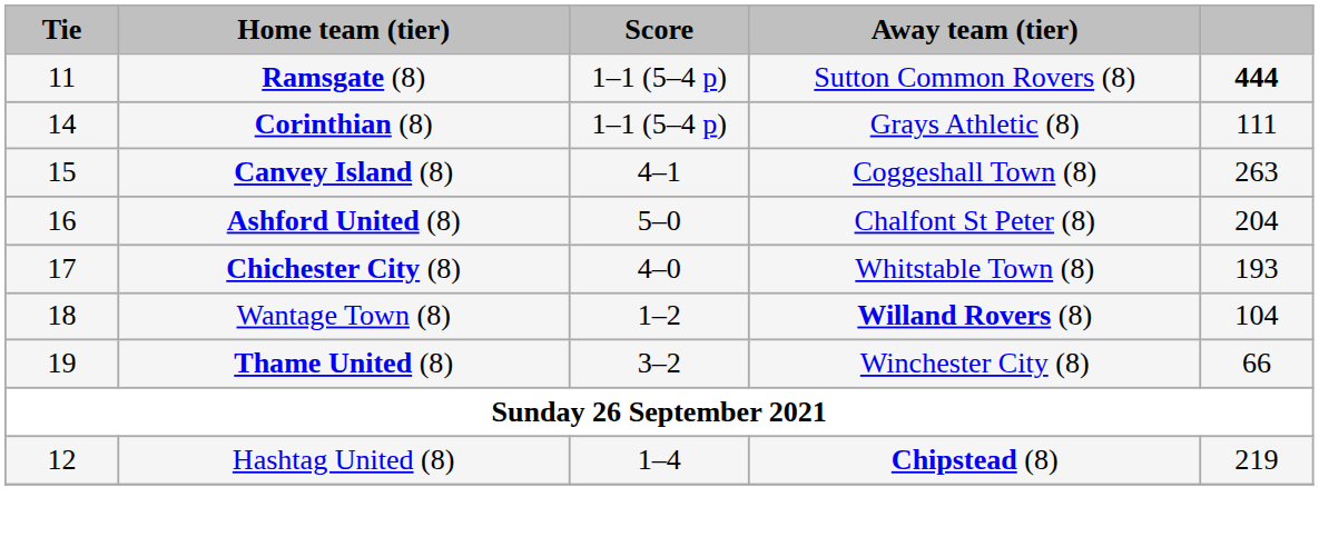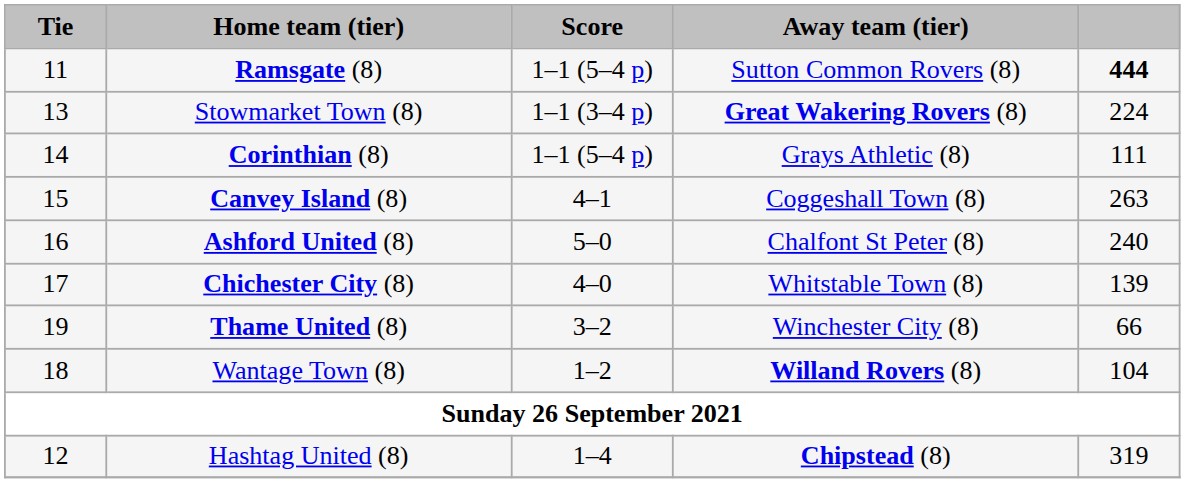 <table class="wikitable" style="width: 650px; height:50px; background:WhiteSmoke; text-align:center; font-size:90%">
 <tr>
 <td scope="col" style="width:  7.50%; background:silver;"><strong>Tie</strong></td>
 <td scope="col" style="width: 30.00%; background:silver;"><strong>Home team (tier)</strong></td>
 <td scope="col" style="width: 12.00%; background:silver;"><strong>Score</strong></td>
 <td scope="col" style="width: 30.00%; background:silver;"><strong>Away team (tier)</strong></td>
 <td scope="col" style="width:  7.50%; background:silver;"><strong></strong></td>
 </tr>
 <tr>
 <td>11</td>
 <td><strong><a href='#'>Ramsgate</a></strong> (8)</td>
 <td>1–1 (5–4 <a href='#'>p</a>)</td>
 <td><a href='#'>Sutton Common Rovers</a> (8)</td>
 <td><strong>444</strong></td>
+</tr>
+<tr>
+<td>13</td>
+<td><a href='#'>Stowmarket Town</a> (8)</td>
+<td>1–1 (3–4 <a href='#'>p</a>)</td>
+<td><strong><a href='#'>Great Wakering Rovers</a></strong> (8)</td>
+<td>224</td>
 </tr>
 <tr>
 <td>14</td>
 <td><strong><a href='#'>Corinthian</a></strong> (8)</td>
 <td>1–1 (5–4 <a href='#'>p</a>)</td>
 <td><a href='#'>Grays Athletic</a> (8)</td>
 <td>111</td>
 </tr>
 <tr>
 <td>15</td>
 <td><strong><a href='#'>Canvey Island</a></strong> (8)</td>
 <td>4–1</td>
 <td><a href='#'>Coggeshall Town</a> (8)</td>
 <td>263</td>
 </tr>
 <tr>
 <td>16</td>
 <td><strong><a href='#'>Ashford United</a></strong> (8)</td>
 <td>5–0</td>
 <td><a href='#'>Chalfont St Peter</a> (8)</td>
-<td>204</td>
+<td>240</td>
 </tr>
 <tr>
 <td>17</td>
 <td><strong><a href='#'>Chichester City</a></strong> (8)</td>
 <td>4–0</td>
 <td><a href='#'>Whitstable Town</a> (8)</td>
-<td>193</td>
+<td>139</td>
+</tr>
+<tr>
+<td>19</td>
+<td><strong><a href='#'>Thame United</a></strong> (8)</td>
+<td>3–2</td>
+<td><a href='#'>Winchester City</a> (8)</td>
+<td>66</td>
 </tr>
 <tr>
 <td>18</td>
 <td><a href='#'>Wantage Town</a> (8)</td>
 <td>1–2</td>
 <td><strong><a href='#'>Willand Rovers</a></strong> (8)</td>
 <td>104</td>
 </tr>
 <tr>
-<td>19</td>
-<td><strong><a href='#'>Thame United</a></strong> (8)</td>
-<td>3–2</td>
-<td><a href='#'>Winchester City</a> (8)</td>
-<td>66</td>
-</tr>
-<tr>
 <td colspan="5" style= background:White><strong>Sunday 26 September 2021</strong></td>
 </tr>
 <tr>
 <td>12</td>
 <td><a href='#'>Hashtag United</a> (8)</td>
 <td>1–4</td>
 <td><strong><a href='#'>Chipstead</a></strong> (8)</td>
-<td>219</td>
+<td>319</td>
 </tr>
 <tr>
 </tr>
 </table>
